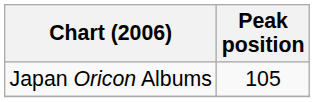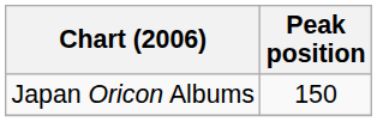 <table class="wikitable">
 <tr>
 <th align="left">Chart (2006)</th>
 <th align="center">Peak<br>position</th>
 </tr>
 <tr>
 <td>Japan <em>Oricon</em> Albums</td>
-<td align="center">105</td>
+<td align="center">150</td>
 </tr>
 <tr>
 </tr>
 </table>
